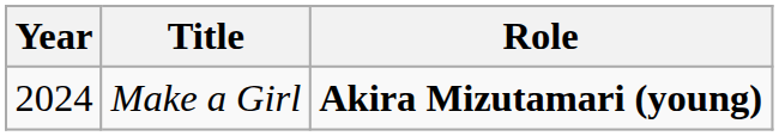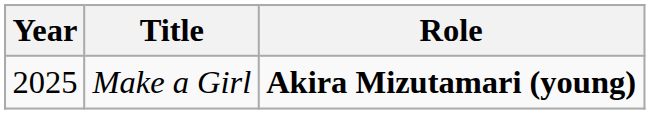 <table class="wikitable sortable">
 <tr>
 <th>Year</th>
 <th>Title</th>
 <th>Role</th>
 </tr>
 <tr>
-<td rowspan="1">2024</td>
+<td rowspan="1">2025</td>
 <td><em>Make a Girl</em></td>
 <td><strong>Akira Mizutamari (young)</strong></td>
 </tr>
 </table>
